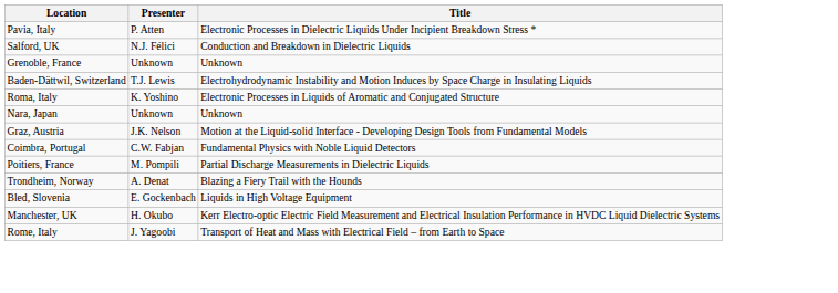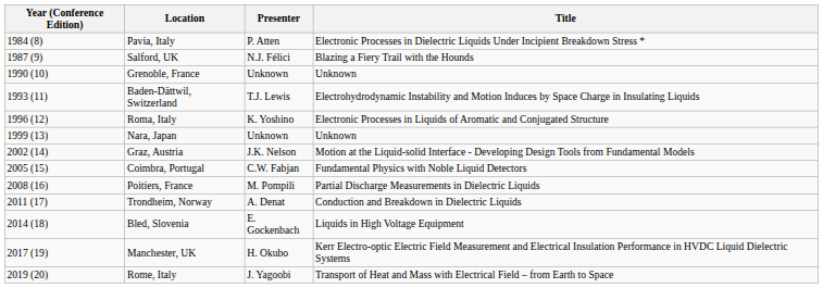 <table class="wikitable">
 <tr>
+<th>Year (Conference Edition)</th>
 <th>Location</th>
 <th>Presenter</th>
 <th>Title</th>
 </tr>
 <tr>
+<td>1984 (8)</td>
 <td>Pavia, Italy</td>
 <td>P. Atten</td>
 <td>Electronic Processes in Dielectric Liquids Under Incipient Breakdown Stress *</td>
 </tr>
 <tr>
+<td>1987 (9)</td>
 <td>Salford, UK</td>
 <td>N.J. Félici</td>
-<td>Conduction and Breakdown in Dielectric Liquids</td>
+<td>Blazing a Fiery Trail with the Hounds</td>
 </tr>
 <tr>
+<td>1990 (10)</td>
 <td>Grenoble, France</td>
 <td>Unknown</td>
 <td>Unknown</td>
 </tr>
 <tr>
+<td>1993 (11)</td>
 <td>Baden-Dättwil, Switzerland</td>
 <td>T.J. Lewis</td>
 <td>Electrohydrodynamic Instability and Motion Induces by Space Charge in Insulating Liquids</td>
 </tr>
 <tr>
+<td>1996 (12)</td>
 <td>Roma, Italy</td>
 <td>K. Yoshino</td>
 <td>Electronic Processes in Liquids of Aromatic and Conjugated Structure</td>
 </tr>
 <tr>
+<td>1999 (13)</td>
 <td>Nara, Japan</td>
 <td>Unknown</td>
 <td>Unknown</td>
 </tr>
 <tr>
+<td>2002 (14)</td>
 <td>Graz, Austria</td>
 <td>J.K. Nelson</td>
 <td>Motion at the Liquid-solid Interface - Developing Design Tools from Fundamental Models</td>
 </tr>
 <tr>
+<td>2005 (15)</td>
 <td>Coimbra, Portugal</td>
 <td>C.W. Fabjan</td>
 <td>Fundamental Physics with Noble Liquid Detectors</td>
 </tr>
 <tr>
+<td>2008 (16)</td>
 <td>Poitiers, France</td>
 <td>M. Pompili</td>
 <td>Partial Discharge Measurements in Dielectric Liquids</td>
 </tr>
 <tr>
+<td>2011 (17)</td>
 <td>Trondheim, Norway</td>
 <td>A. Denat</td>
-<td>Blazing a Fiery Trail with the Hounds</td>
+<td>Conduction and Breakdown in Dielectric Liquids</td>
 </tr>
 <tr>
+<td>2014 (18)</td>
 <td>Bled, Slovenia</td>
 <td>E. Gockenbach</td>
 <td>Liquids in High Voltage Equipment</td>
 </tr>
 <tr>
+<td>2017 (19)</td>
 <td>Manchester, UK</td>
 <td>H. Okubo</td>
 <td>Kerr Electro-optic Electric Field Measurement and Electrical Insulation Performance in HVDC Liquid Dielectric Systems</td>
 </tr>
 <tr>
+<td>2019 (20)</td>
 <td>Rome, Italy</td>
 <td>J. Yagoobi</td>
 <td>Transport of Heat and Mass with Electrical Field – from Earth to Space</td>
 </tr>
 </table>
